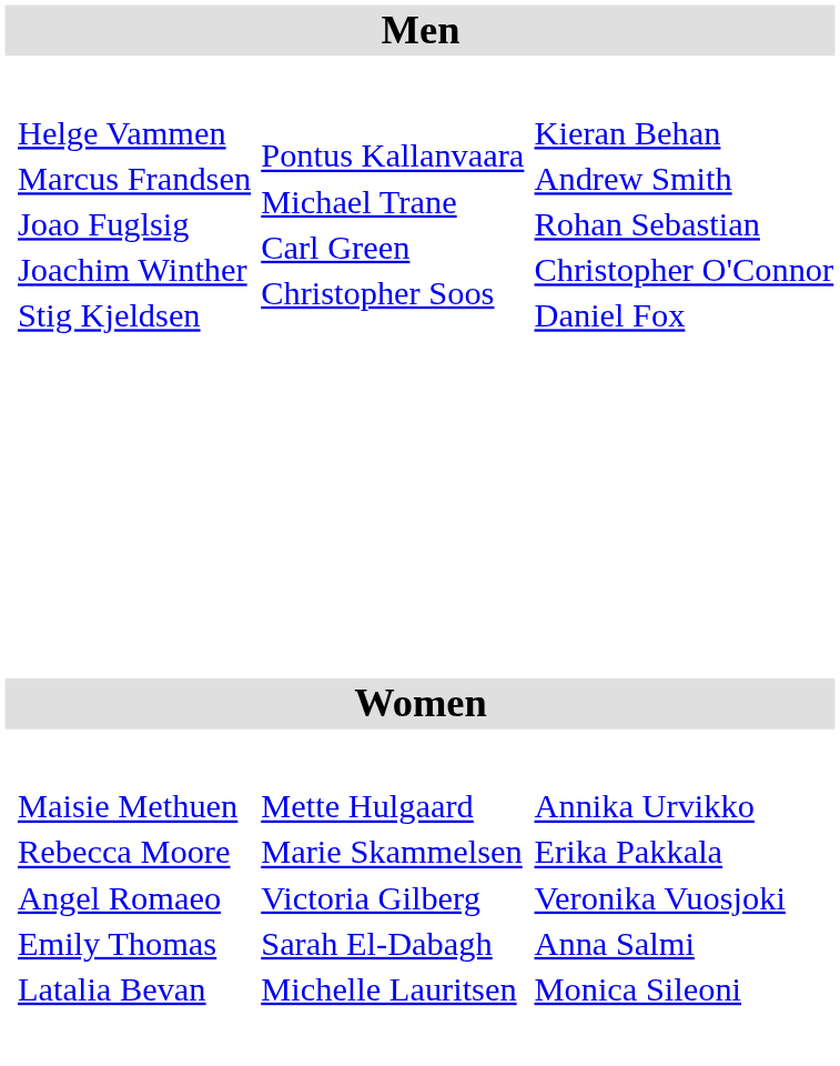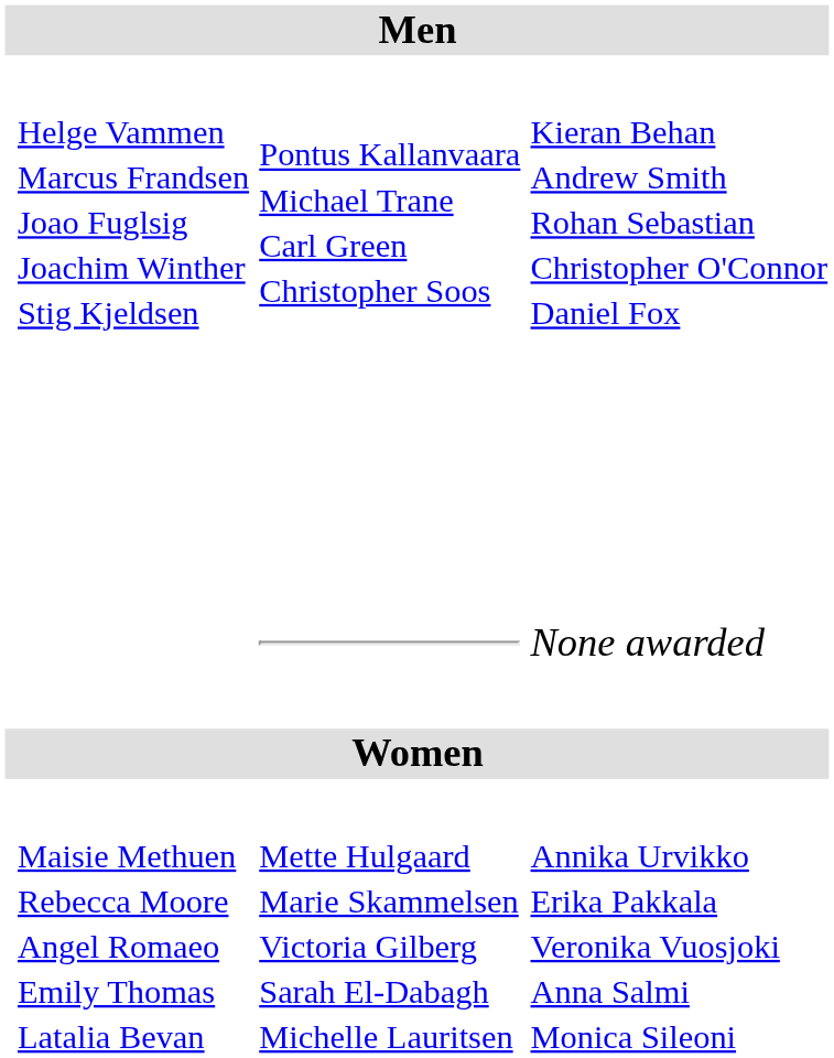 <table>
 <tr style="background:#dfdfdf;">
 <td colspan="4" style="text-align:center;"><strong>Men</strong></td>
 </tr>
 <tr>
 <th scope=row style="text-align:left"><br></th>
 <td> <br><small> <a href='#'>Helge Vammen</a> <br> <a href='#'>Marcus Frandsen</a> <br> <a href='#'>Joao Fuglsig</a> <br> <a href='#'>Joachim Winther</a> <br> <a href='#'>Stig Kjeldsen</a> </small></td>
 <td> <br><small> <a href='#'>Pontus Kallanvaara</a> <br> <a href='#'>Michael Trane</a> <br> <a href='#'>Carl Green</a> <br> <a href='#'>Christopher Soos</a> </small></td>
 <td> <br><small> <a href='#'>Kieran Behan</a> <br> <a href='#'>Andrew Smith</a> <br> <a href='#'>Rohan Sebastian</a> <br> <a href='#'>Christopher O'Connor</a> <br> <a href='#'>Daniel Fox</a> </small></td>
 </tr>
 <tr>
 <th scope=row style="text-align:left"><br></th>
 <td></td>
 <td></td>
 <td></td>
 </tr>
 <tr>
 <th scope=row style="text-align:left"><br></th>
 <td></td>
 <td></td>
 <td></td>
 </tr>
 <tr>
 <th scope=row style="text-align:left"><br></th>
 <td></td>
 <td></td>
 <td></td>
 </tr>
 <tr>
 <th scope=row style="text-align:left"><br></th>
 <td></td>
 <td></td>
 <td></td>
 </tr>
 <tr>
 <th scope=row style="text-align:left"><br></th>
 <td></td>
 <td></td>
 <td></td>
+</tr>
+<tr>
+<th scope=row style="text-align:left"><br></th>
+<td></td>
+<td><hr></td>
+<td><em>None awarded</em></td>
 </tr>
 <tr>
 <th scope=row style="text-align:left"><br></th>
 <td></td>
 <td></td>
 <td></td>
 </tr>
 <tr style="background:#dfdfdf;">
 <td colspan="4" style="text-align:center;"><strong>Women</strong></td>
 </tr>
 <tr>
 <th scope=row style="text-align:left"><br></th>
 <td> <br><small> <a href='#'>Maisie Methuen</a> <br> <a href='#'>Rebecca Moore</a> <br> <a href='#'>Angel Romaeo</a> <br> <a href='#'>Emily Thomas</a> <br> <a href='#'>Latalia Bevan</a> </small></td>
 <td> <br><small> <a href='#'>Mette Hulgaard</a> <br> <a href='#'>Marie Skammelsen</a> <br> <a href='#'>Victoria Gilberg</a> <br> <a href='#'>Sarah El-Dabagh</a> <br> <a href='#'>Michelle Lauritsen</a> </small></td>
 <td> <br><small> <a href='#'>Annika Urvikko</a> <br> <a href='#'>Erika Pakkala</a> <br> <a href='#'>Veronika Vuosjoki</a> <br> <a href='#'>Anna Salmi</a> <br> <a href='#'>Monica Sileoni</a> </small></td>
 </tr>
 <tr>
 <th scope=row style="text-align:left"><br></th>
 <td></td>
 <td></td>
 <td></td>
 </tr>
 <tr>
 <th scope=row style="text-align:left"><br></th>
 <td></td>
 <td></td>
 <td></td>
 </tr>
 <tr>
 <th scope=row style="text-align:left"><br></th>
 <td></td>
 <td></td>
 <td></td>
 </tr>
 <tr>
 <th scope=row style="text-align:left"><br></th>
 <td></td>
 <td></td>
 <td></td>
 </tr>
 <tr>
 <th scope=row style="text-align:left"><br></th>
 <td></td>
 <td></td>
 <td></td>
 </tr>
 </table>
